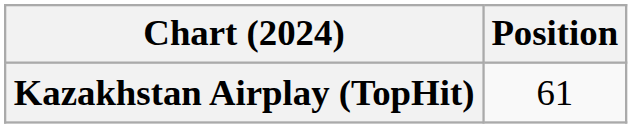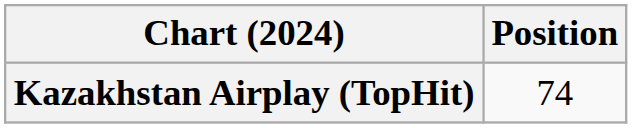 <table class="wikitable plainrowheaders" style="text-align:center">
 <tr>
 <th scope="col">Chart (2024)</th>
 <th scope="col">Position</th>
 </tr>
 <tr>
 <th scope="row">Kazakhstan Airplay (TopHit)</th>
-<td>61</td>
+<td>74</td>
 </tr>
 </table>
